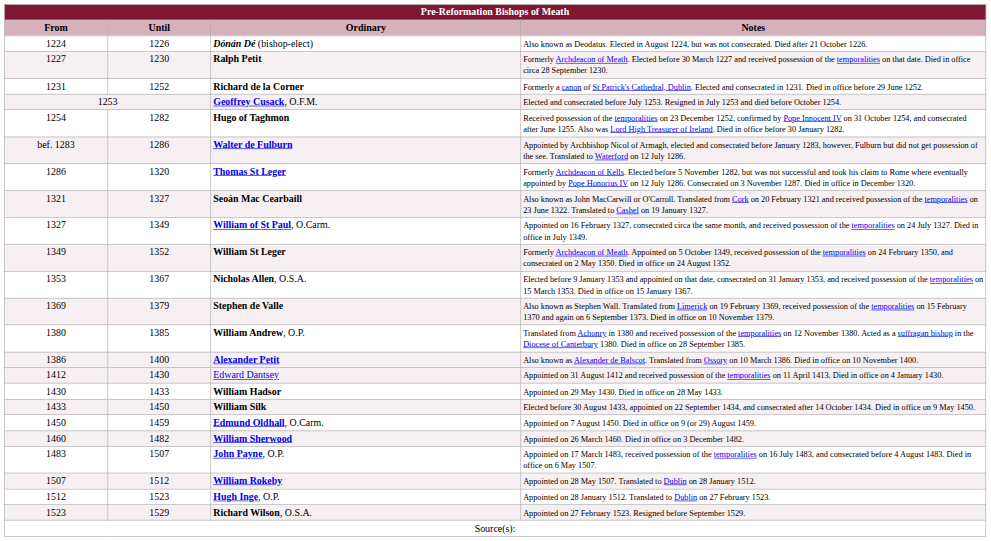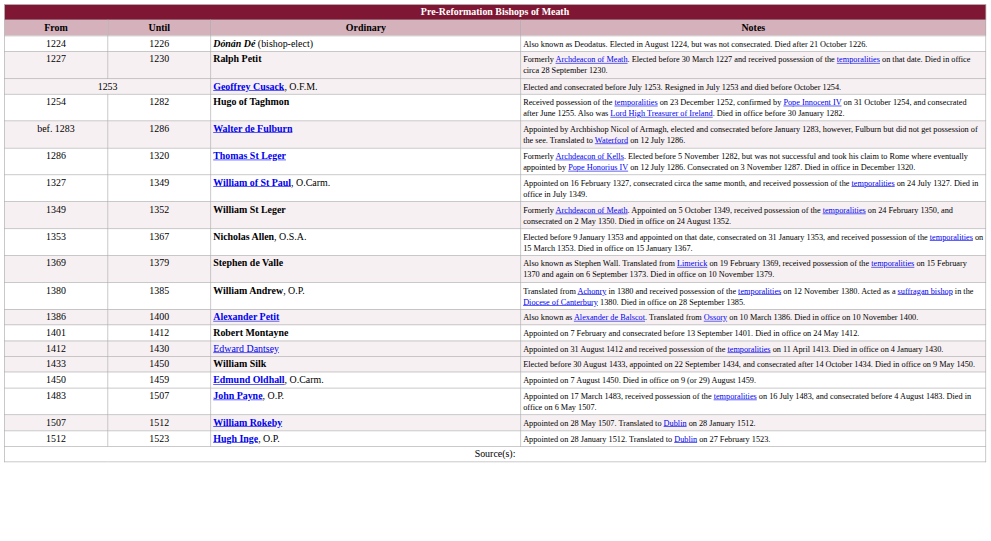 <table class="wikitable" style="width:100%;" border="1" cellpadding="2">
 <tr>
 <th colspan="4" style="background-color: #7F1734; color: white;">Pre-Reformation Bishops of Meath</th>
 </tr>
 <tr align=top>
 <th style="background-color: #D4B1BB; width: 10%;">From</th>
 <th style="background-color: #D4B1BB; width: 10%;">Until</th>
 <th style="background-color: #D4B1BB; width: 30%;">Ordinary</th>
 <th style="background-color: #D4B1BB; width: 45%;">Notes</th>
 </tr>
 <tr valign=top bgcolor="white">
 <td align=center>1224</td>
 <td align=center>1226</td>
 <td><strong><em>Dónán Dé</em></strong> (bishop-elect)</td>
 <td><small>Also known as Deodatus. Elected in August 1224, but was not consecrated. Died after 21 October 1226.</small></td>
 </tr>
 <tr valign=top bgcolor="#F7F0F2">
 <td align=center>1227</td>
 <td align=center>1230</td>
 <td><strong>Ralph Petit</strong></td>
 <td><small>Formerly <a href='#'>Archdeacon of Meath</a>. Elected before 30 March 1227 and received possession of the <a href='#'>temporalities</a> on that date. Died in office circa 28 September 1230.</small></td>
-</tr>
-<tr valign=top bgcolor="white">
-<td align=center>1231</td>
-<td align=center>1252</td>
-<td><strong>Richard de la Corner</strong></td>
-<td><small>Formerly a <a href='#'>canon</a> of <a href='#'>St Patrick's Cathedral, Dublin</a>. Elected and consecrated in 1231. Died in office before 29 June 1252.</small></td>
 </tr>
 <tr valign=top bgcolor="#F7F0F2">
 <td colspan=2 align=center>1253</td>
 <td><strong><a href='#'>Geoffrey Cusack</a></strong>, O.F.M.</td>
 <td><small>Elected and consecrated before July 1253. Resigned in July 1253 and died before October 1254.</small></td>
 </tr>
 <tr valign=top bgcolor="white">
 <td align=center>1254</td>
 <td align=center>1282</td>
 <td><strong>Hugo of Taghmon</strong></td>
 <td><small>Received possession of the <a href='#'>temporalities</a> on 23 December 1252, confirmed by <a href='#'>Pope Innocent IV</a> on 31 October 1254, and consecrated after June 1255. Also was <a href='#'>Lord High Treasurer of Ireland</a>. Died in office before 30 January 1282.</small></td>
 </tr>
 <tr valign=top bgcolor="#F7F0F2">
 <td align=center>bef. 1283</td>
 <td align=center>1286</td>
 <td><strong><a href='#'>Walter de Fulburn</a></strong></td>
 <td><small>Appointed by Archbishop Nicol of Armagh, elected and consecrated before January 1283, however, Fulburn but did not get possession of the see. Translated to <a href='#'>Waterford</a> on 12 July 1286.</small></td>
 </tr>
 <tr valign=top bgcolor="white">
 <td align=center>1286</td>
 <td align=center>1320</td>
 <td><strong><a href='#'>Thomas St Leger</a></strong></td>
 <td><small>Formerly <a href='#'>Archdeacon of Kells</a>. Elected before 5 November 1282, but was not successful and took his claim to Rome where eventually appointed by <a href='#'>Pope Honorius IV</a> on 12 July 1286. Consecrated on 3 November 1287. Died in office in December 1320.</small></td>
-</tr>
-<tr valign=top bgcolor="#F7F0F2">
-<td align=center>1321</td>
-<td align=center>1327</td>
-<td><strong>Seoán Mac Cearbaill</strong></td>
-<td><small>Also known as John MacCarwill or O'Carroll. Translated from <a href='#'>Cork</a> on 20 February 1321 and received possession of the <a href='#'>temporalities</a> on 23 June 1322. Translated to <a href='#'>Cashel</a> on 19 January 1327.</small></td>
 </tr>
 <tr valign=top bgcolor="white">
 <td align=center>1327</td>
 <td align=center>1349</td>
 <td><strong><a href='#'>William of St Paul</a></strong>, O.Carm.</td>
 <td><small>Appointed on 16 February 1327, consecrated circa the same month, and received possession of the <a href='#'>temporalities</a> on 24 July 1327. Died in office in July 1349.</small></td>
 </tr>
 <tr valign=top bgcolor="#F7F0F2">
 <td align=center>1349</td>
 <td align=center>1352</td>
 <td><strong>William St Leger</strong></td>
 <td><small>Formerly <a href='#'>Archdeacon of Meath</a>. Appointed on 5 October 1349, received possession of the <a href='#'>temporalities</a> on 24 February 1350, and consecrated on 2 May 1350. Died in office on 24 August 1352.</small></td>
 </tr>
 <tr valign=top bgcolor="white">
 <td align=center>1353</td>
 <td align=center>1367</td>
 <td><strong>Nicholas Allen</strong>, O.S.A.</td>
 <td><small>Elected before 9 January 1353 and appointed on that date, consecrated on 31 January 1353, and received possession of the <a href='#'>temporalities</a> on 15 March 1353. Died in office on 15 January 1367.</small></td>
 </tr>
 <tr valign=top bgcolor="#F7F0F2">
 <td align=center>1369</td>
 <td align=center>1379</td>
 <td><strong>Stephen de Valle</strong></td>
 <td><small>Also known as Stephen Wall. Translated from <a href='#'>Limerick</a> on 19 February 1369, received possession of the <a href='#'>temporalities</a> on 15 February 1370 and again on 6 September 1373. Died in office on 10 November 1379.</small></td>
 </tr>
 <tr valign=top bgcolor="white">
 <td align=center>1380</td>
 <td align=center>1385</td>
 <td><strong>William Andrew</strong>, O.P.</td>
 <td><small>Translated from <a href='#'>Achonry</a> in 1380 and received possession of the <a href='#'>temporalities</a> on 12 November 1380. Acted as a <a href='#'>suffragan bishop</a> in the <a href='#'>Diocese of Canterbury</a> 1380. Died in office on 28 September 1385.</small></td>
 </tr>
 <tr valign=top bgcolor="#F7F0F2">
 <td align=center>1386</td>
 <td align=center>1400</td>
 <td><strong><a href='#'>Alexander Petit</a></strong></td>
 <td><small>Also known as <a href='#'>Alexander de Balscot</a>. Translated from <a href='#'>Ossory</a> on 10 March 1386. Died in office on 10 November 1400.</small></td>
 </tr>
+<tr valign=top bgcolor="white">
+<td align=center>1401</td>
+<td align=center>1412</td>
+<td><strong>Robert Montayne</strong></td>
+<td><small>Appointed on 7 February and consecrated before 13 September 1401. Died in office on 24 May 1412.</small></td>
+</tr>
 <tr valign=top bgcolor="#F7F0F2">
 <td align=center>1412</td>
 <td align=center>1430</td>
 <td><a href='#'>Edward Dantsey</a></td>
 <td><small>Appointed on 31 August 1412 and received possession of the <a href='#'>temporalities</a> on 11 April 1413. Died in office on 4 January 1430.</small></td>
-</tr>
-<tr valign=top bgcolor="white">
-<td align=center>1430</td>
-<td align=center>1433</td>
-<td><strong>William Hadsor</strong></td>
-<td><small>Appointed on 29 May 1430. Died in office on 28 May 1433.</small></td>
 </tr>
 <tr valign=top bgcolor="#F7F0F2">
 <td align=center>1433</td>
 <td align=center>1450</td>
 <td><strong>William Silk</strong></td>
 <td><small>Elected before 30 August 1433, appointed on 22 September 1434, and consecrated after 14 October 1434. Died in office on 9 May 1450.</small></td>
 </tr>
 <tr valign=top bgcolor="white">
 <td align=center>1450</td>
 <td align=center>1459</td>
 <td><strong><a href='#'>Edmund Oldhall</a></strong>, O.Carm.</td>
 <td><small>Appointed on 7 August 1450. Died in office on 9 (or 29) August 1459.</small></td>
-</tr>
-<tr valign=top bgcolor="#F7F0F2">
-<td align=center>1460</td>
-<td align=center>1482</td>
-<td><strong><a href='#'>William Sherwood</a></strong></td>
-<td><small>Appointed on 26 March 1460. Died in office on 3 December 1482.</small></td>
 </tr>
 <tr valign=top bgcolor="white">
 <td align=center>1483</td>
 <td align=center>1507</td>
 <td><strong><a href='#'>John Payne</a></strong>, O.P.</td>
 <td><small>Appointed on 17 March 1483, received possession of the <a href='#'>temporalities</a> on 16 July 1483, and consecrated before 4 August 1483. Died in office on 6 May 1507.</small></td>
 </tr>
 <tr valign=top bgcolor="#F7F0F2">
 <td align=center>1507</td>
 <td align=center>1512</td>
 <td><strong><a href='#'>William Rokeby</a></strong></td>
 <td><small>Appointed on 28 May 1507. Translated to <a href='#'>Dublin</a> on 28 January 1512.</small></td>
 </tr>
 <tr valign=top bgcolor="white">
 <td align=center>1512</td>
 <td align=center>1523</td>
 <td><strong><a href='#'>Hugh Inge</a></strong>, O.P.</td>
 <td><small>Appointed on 28 January 1512. Translated to <a href='#'>Dublin</a> on 27 February 1523.</small></td>
 </tr>
-<tr valign=top bgcolor="#F7F0F2">
-<td align=center>1523</td>
-<td align=center>1529</td>
-<td><strong>Richard Wilson</strong>, O.S.A.</td>
-<td><small>Appointed on 27 February 1523. Resigned before September 1529.</small></td>
-</tr>
 <tr valign=top bgcolor="white">
 <td align=center colspan="4">Source(s):</td>
 </tr>
 </table>
